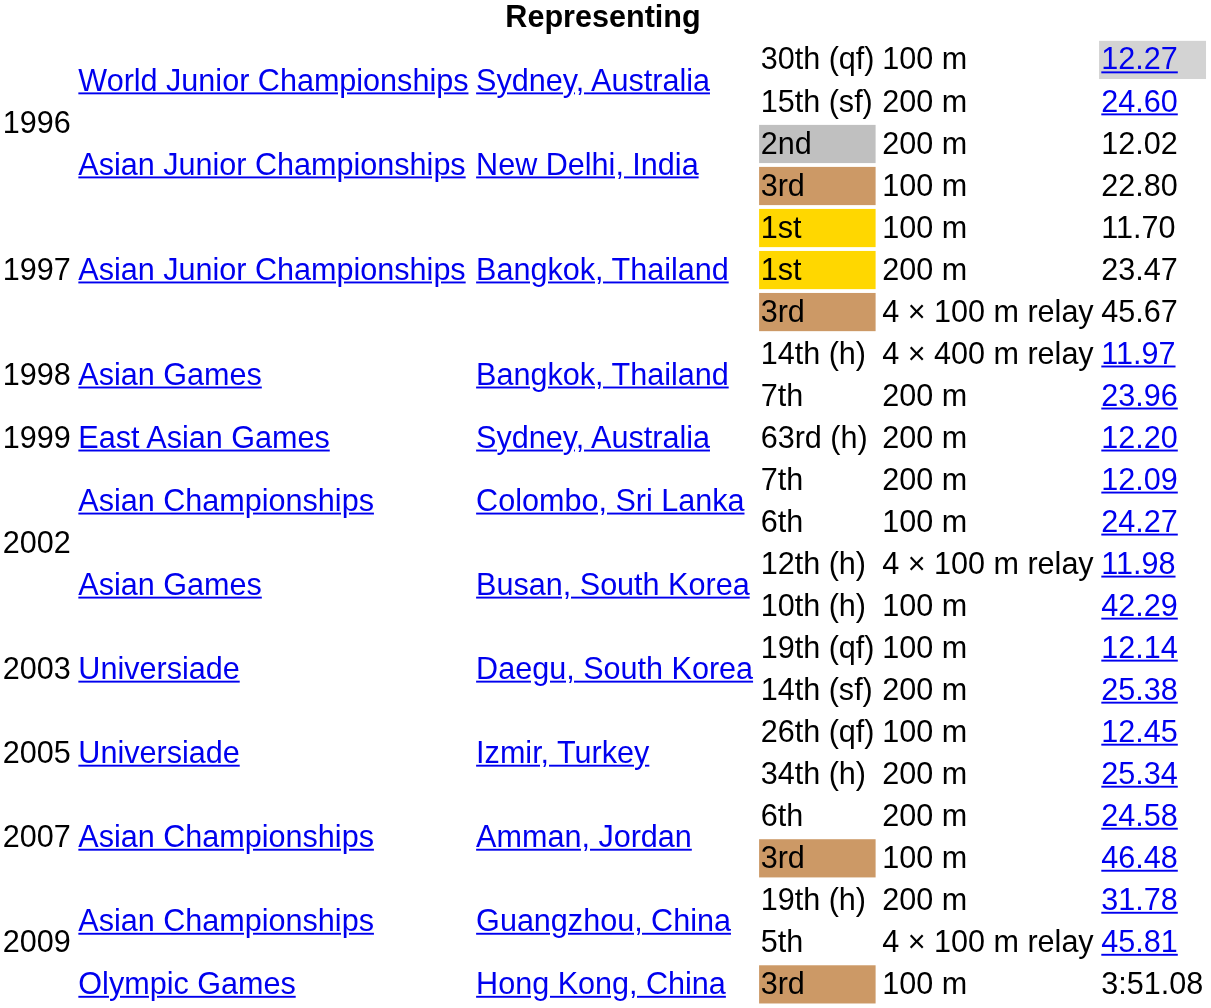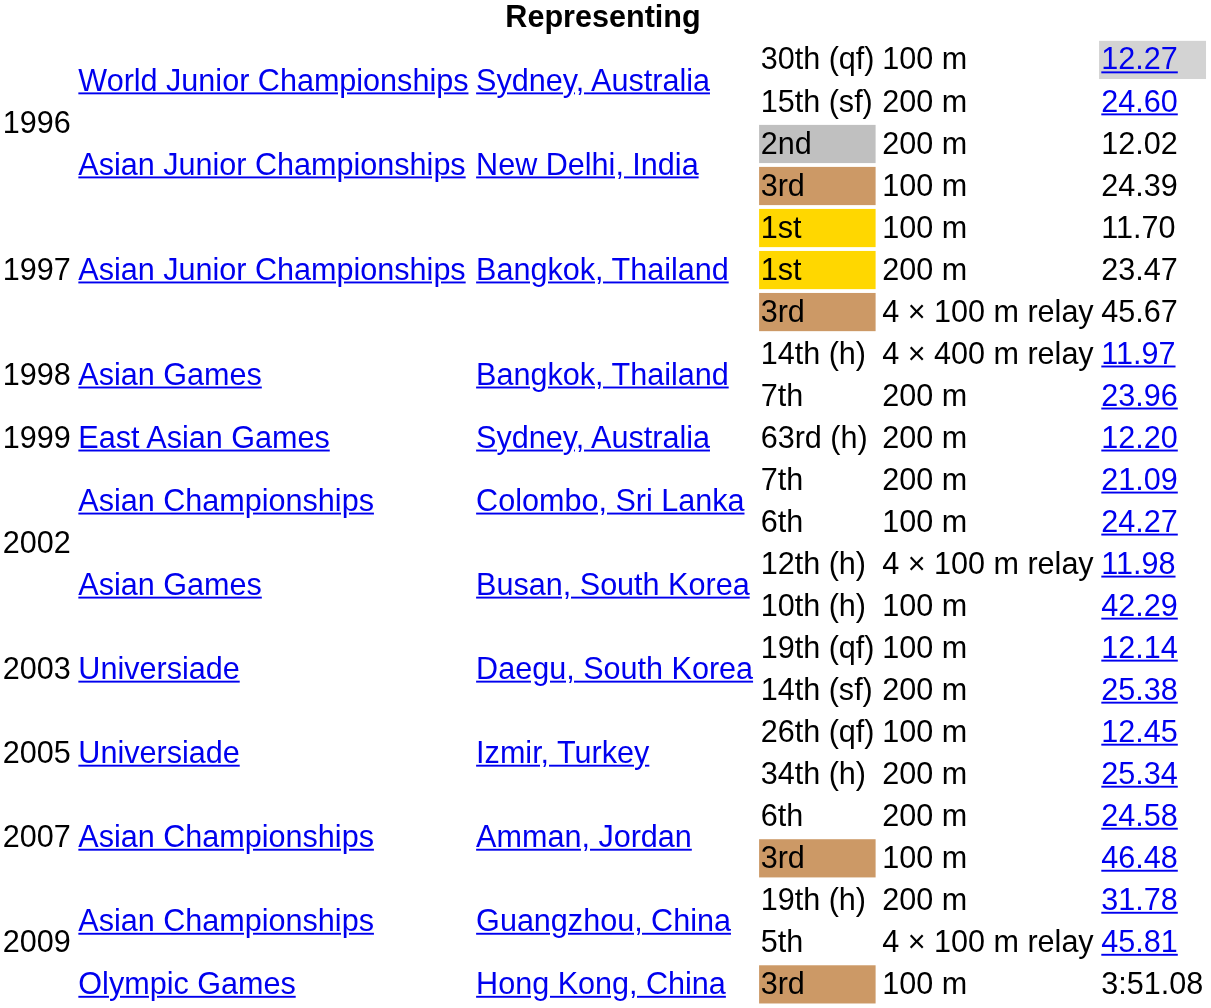 <table>
 <tr>
 <th colspan="6">Representing </th>
 </tr>
 <tr>
 <td rowspan=4>1996</td>
 <td rowspan=2><a href='#'>World Junior Championships</a></td>
 <td rowspan=2><a href='#'>Sydney, Australia</a></td>
 <td>30th (qf)</td>
 <td>100 m</td>
 <td style="background: lightgrey;"><a href='#'>12.27</a></td>
 </tr>
 <tr>
 <td>15th (sf)</td>
 <td>200 m</td>
 <td><a href='#'>24.60</a></td>
 </tr>
 <tr>
 <td rowspan=2><a href='#'>Asian Junior Championships</a></td>
 <td rowspan=2><a href='#'>New Delhi, India</a></td>
 <td bgcolor=silver>2nd</td>
 <td>200 m</td>
 <td>12.02</td>
 </tr>
 <tr>
 <td bgcolor=cc9966>3rd</td>
 <td>100 m</td>
-<td>22.80</td>
+<td>24.39</td>
 </tr>
 <tr>
 <td rowspan=3>1997</td>
 <td rowspan=3><a href='#'>Asian Junior Championships</a></td>
 <td rowspan=3><a href='#'>Bangkok, Thailand</a></td>
 <td bgcolor=gold>1st</td>
 <td>100 m</td>
 <td>11.70</td>
 </tr>
 <tr>
 <td bgcolor=gold>1st</td>
 <td>200 m</td>
 <td>23.47</td>
 </tr>
 <tr>
 <td bgcolor=cc9966>3rd</td>
 <td>4 × 100 m relay</td>
 <td>45.67</td>
 </tr>
 <tr>
 <td rowspan=2>1998</td>
 <td rowspan=2><a href='#'>Asian Games</a></td>
 <td rowspan=2><a href='#'>Bangkok, Thailand</a></td>
 <td>14th (h)</td>
 <td>4 × 400 m relay</td>
 <td><a href='#'>11.97</a></td>
 </tr>
 <tr>
 <td>7th</td>
 <td>200 m</td>
 <td><a href='#'>23.96</a></td>
 </tr>
 <tr>
 <td>1999</td>
 <td><a href='#'>East Asian Games</a></td>
 <td><a href='#'>Sydney, Australia</a></td>
 <td>63rd (h)</td>
 <td>200 m</td>
 <td><a href='#'>12.20</a></td>
 </tr>
 <tr>
 <td rowspan=4>2002</td>
 <td rowspan=2><a href='#'>Asian Championships</a></td>
 <td rowspan=2><a href='#'>Colombo, Sri Lanka</a></td>
 <td>7th</td>
 <td>200 m</td>
-<td><a href='#'>12.09</a></td>
+<td><a href='#'>21.09</a></td>
 </tr>
 <tr>
 <td>6th</td>
 <td>100 m</td>
 <td><a href='#'>24.27</a></td>
 </tr>
 <tr>
 <td rowspan=2><a href='#'>Asian Games</a></td>
 <td rowspan=2><a href='#'>Busan, South Korea</a></td>
 <td>12th (h)</td>
 <td>4 × 100 m relay</td>
 <td><a href='#'>11.98</a></td>
 </tr>
 <tr>
 <td>10th (h)</td>
 <td>100 m</td>
 <td><a href='#'>42.29</a></td>
 </tr>
 <tr>
 <td rowspan=2>2003</td>
 <td rowspan=2><a href='#'>Universiade</a></td>
 <td rowspan=2><a href='#'>Daegu, South Korea</a></td>
 <td>19th (qf)</td>
 <td>100 m</td>
 <td><a href='#'>12.14</a></td>
 </tr>
 <tr>
 <td>14th (sf)</td>
 <td>200 m</td>
 <td><a href='#'>25.38</a></td>
 </tr>
 <tr>
 <td rowspan=2>2005</td>
 <td rowspan=2><a href='#'>Universiade</a></td>
 <td rowspan=2><a href='#'>Izmir, Turkey</a></td>
 <td>26th (qf)</td>
 <td>100 m</td>
 <td><a href='#'>12.45</a></td>
 </tr>
 <tr>
 <td>34th (h)</td>
 <td>200 m</td>
 <td><a href='#'>25.34</a></td>
 </tr>
 <tr>
 <td rowspan=2>2007</td>
 <td rowspan=2><a href='#'>Asian Championships</a></td>
 <td rowspan=2><a href='#'>Amman, Jordan</a></td>
 <td>6th</td>
 <td>200 m</td>
 <td><a href='#'>24.58</a></td>
 </tr>
 <tr>
 <td bgcolor=cc9966>3rd</td>
 <td>100 m</td>
 <td><a href='#'>46.48</a></td>
 </tr>
 <tr>
 <td rowspan=3>2009</td>
 <td rowspan=2><a href='#'>Asian Championships</a></td>
 <td rowspan=2><a href='#'>Guangzhou, China</a></td>
 <td>19th (h)</td>
 <td>200 m</td>
 <td><a href='#'>31.78</a></td>
 </tr>
 <tr>
 <td>5th</td>
 <td>4 × 100 m relay</td>
 <td><a href='#'>45.81</a></td>
 </tr>
 <tr>
 <td><a href='#'>Olympic Games</a></td>
 <td><a href='#'>Hong Kong, China</a></td>
 <td bgcolor=cc9966>3rd</td>
 <td>100 m</td>
 <td>3:51.08</td>
 </tr>
 </table>
